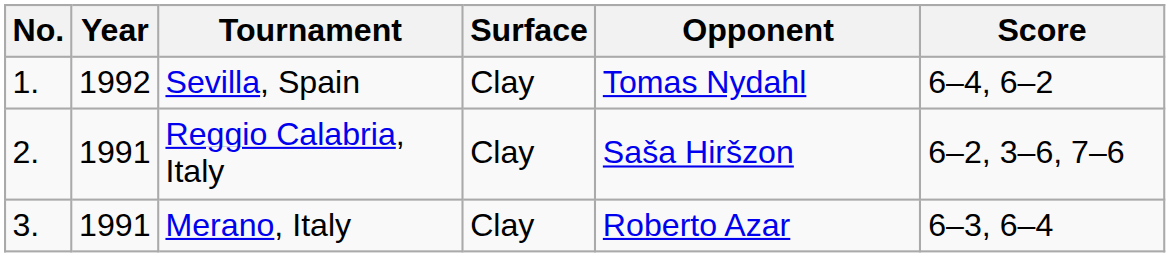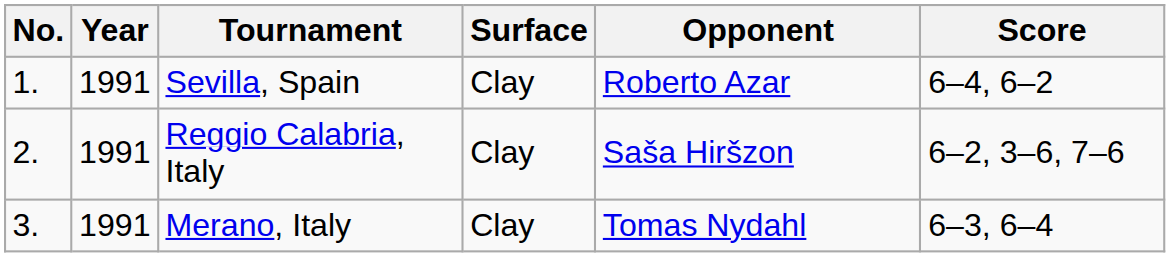 <table class="sortable wikitable" style=font-size:97%>
 <tr>
 <th>No.</th>
 <th>Year</th>
 <th style="width:140px">Tournament</th>
 <th style="width:50px">Surface</th>
 <th style="width:150px">Opponent</th>
 <th style="width:110px" class="unsortable">Score</th>
 </tr>
 <tr>
 <td>1.</td>
-<td>1992</td>
+<td>1991</td>
 <td><a href='#'>Sevilla</a>, Spain</td>
 <td>Clay</td>
-<td> <a href='#'>Tomas Nydahl</a></td>
+<td> <a href='#'>Roberto Azar</a></td>
 <td>6–4, 6–2</td>
 </tr>
 <tr>
 <td>2.</td>
 <td>1991</td>
 <td><a href='#'>Reggio Calabria</a>, Italy</td>
 <td>Clay</td>
 <td> <a href='#'>Saša Hiršzon</a></td>
 <td>6–2, 3–6, 7–6</td>
 </tr>
 <tr>
 <td>3.</td>
 <td>1991</td>
 <td><a href='#'>Merano</a>, Italy</td>
 <td>Clay</td>
-<td> <a href='#'>Roberto Azar</a></td>
+<td> <a href='#'>Tomas Nydahl</a></td>
 <td>6–3, 6–4</td>
 </tr>
 </table>
